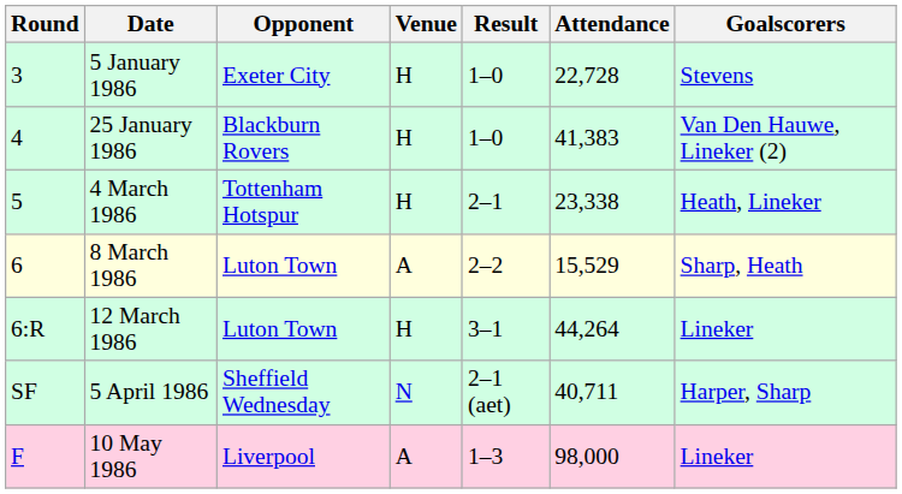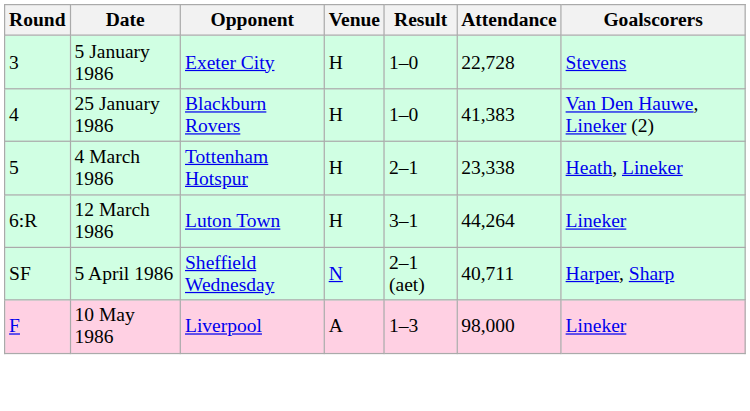 <table class="wikitable">
 <tr>
 <th>Round</th>
 <th>Date</th>
 <th>Opponent</th>
 <th>Venue</th>
 <th>Result</th>
 <th>Attendance</th>
 <th>Goalscorers</th>
 </tr>
 <tr style="background-color: #d0ffe3;">
 <td>3</td>
 <td>5 January 1986</td>
 <td><a href='#'>Exeter City</a></td>
 <td>H</td>
 <td>1–0</td>
 <td>22,728</td>
 <td><a href='#'>Stevens</a></td>
 </tr>
 <tr style="background-color: #d0ffe3;">
 <td>4</td>
 <td>25 January 1986</td>
 <td><a href='#'>Blackburn Rovers</a></td>
 <td>H</td>
 <td>1–0</td>
 <td>41,383</td>
 <td><a href='#'>Van Den Hauwe</a>, <a href='#'>Lineker</a> (2)</td>
 </tr>
 <tr style="background-color: #d0ffe3;">
 <td>5</td>
 <td>4 March 1986</td>
 <td><a href='#'>Tottenham Hotspur</a></td>
 <td>H</td>
 <td>2–1</td>
 <td>23,338</td>
 <td><a href='#'>Heath</a>, <a href='#'>Lineker</a></td>
 </tr>
-<tr style="background-color: #ffffdd;">
-<td>6</td>
-<td>8 March 1986</td>
-<td><a href='#'>Luton Town</a></td>
-<td>A</td>
-<td>2–2</td>
-<td>15,529</td>
-<td><a href='#'>Sharp</a>, <a href='#'>Heath</a></td>
-</tr>
 <tr style="background-color: #d0ffe3;">
 <td>6:R</td>
 <td>12 March 1986</td>
 <td><a href='#'>Luton Town</a></td>
 <td>H</td>
 <td>3–1</td>
 <td>44,264</td>
 <td><a href='#'>Lineker</a></td>
 </tr>
 <tr style="background-color: #d0ffe3;">
 <td>SF</td>
 <td>5 April 1986</td>
 <td><a href='#'>Sheffield Wednesday</a></td>
 <td><a href='#'>N</a></td>
 <td>2–1 (aet)</td>
 <td>40,711</td>
 <td><a href='#'>Harper</a>, <a href='#'>Sharp</a></td>
 </tr>
 <tr style="background-color: #ffd0e3;">
 <td><a href='#'>F</a></td>
 <td>10 May 1986</td>
 <td><a href='#'>Liverpool</a></td>
 <td>A</td>
 <td>1–3</td>
 <td>98,000</td>
 <td><a href='#'>Lineker</a></td>
 </tr>
 </table>
